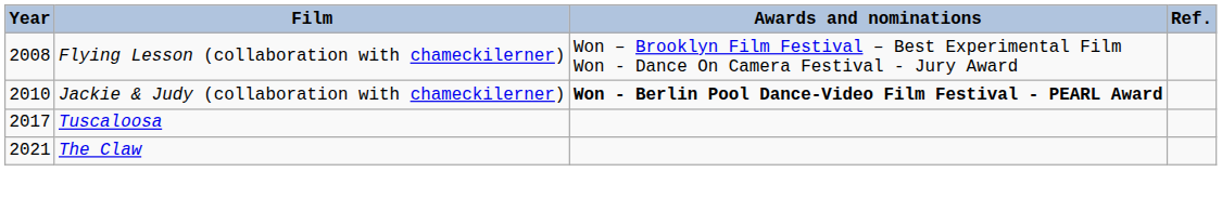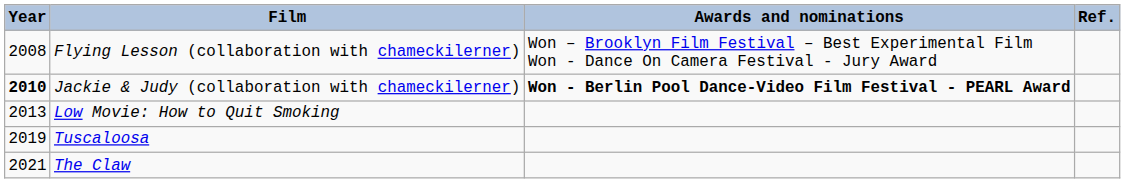 <table class="wikitable">
 <tr>
 <th style="background:#B0C4DE;">Year</th>
 <th style="background:#B0C4DE;">Film</th>
 <th style="background:#B0C4DE;">Awards and nominations</th>
 <th style="background:#B0C4DE;">Ref.</th>
 </tr>
 <tr>
 <td>2008</td>
 <td><em>Flying Lesson</em> (collaboration with <a href='#'>chameckilerner</a>)</td>
 <td>Won – <a href='#'>Brooklyn Film Festival</a> – Best Experimental Film <br>Won - Dance On Camera Festival - Jury Award</td>
 <td></td>
 </tr>
 <tr>
-<td>2010</td>
+<td><strong>2010</strong></td>
 <td><em>Jackie & Judy</em> (collaboration with <a href='#'>chameckilerner</a>)</td>
 <td><strong>Won - Berlin Pool Dance-Video Film Festival - PEARL Award</strong></td>
 <td></td>
 </tr>
 <tr>
-<td>2017</td>
+<td>2013</td>
+<td><em><a href='#'>Low</a> Movie: How to Quit Smoking</em></td>
+<td></td>
+<td></td>
+</tr>
+<tr>
+<td>2019</td>
 <td><em><a href='#'>Tuscaloosa</a></em></td>
 <td></td>
 <td></td>
 </tr>
 <tr>
 <td>2021</td>
 <td><em><a href='#'>The Claw</a></em></td>
 <td></td>
 <td></td>
 </tr>
 </table>
